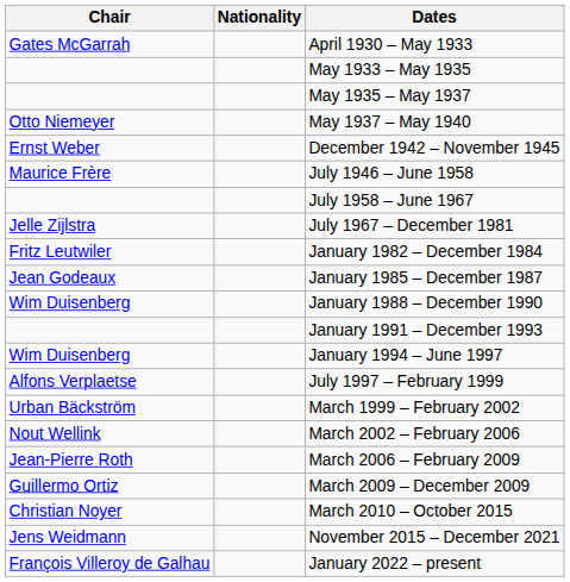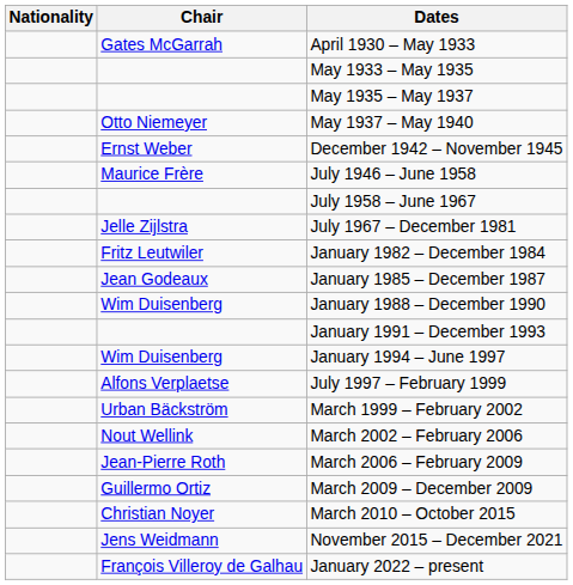 <table class="wikitable">
 <tr>
+<th>Nationality</th>
 <th>Chair</th>
-<th>Nationality</th>
 <th>Dates</th>
 </tr>
 <tr>
+<td></td>
 <td><a href='#'>Gates McGarrah</a></td>
-<td></td>
 <td>April 1930 – May 1933</td>
 </tr>
 <tr>
 <td></td>
 <td></td>
 <td>May 1933 – May 1935</td>
 </tr>
 <tr>
 <td></td>
 <td></td>
 <td>May 1935 – May 1937</td>
 </tr>
 <tr>
+<td></td>
 <td><a href='#'>Otto Niemeyer</a></td>
-<td></td>
 <td>May 1937 – May 1940</td>
 </tr>
 <tr>
+<td></td>
 <td><a href='#'>Ernst Weber</a></td>
-<td></td>
 <td>December 1942 – November 1945</td>
 </tr>
 <tr>
+<td></td>
 <td><a href='#'>Maurice Frère</a></td>
-<td></td>
 <td>July 1946 – June 1958</td>
 </tr>
 <tr>
 <td></td>
 <td></td>
 <td>July 1958 – June 1967</td>
 </tr>
 <tr>
+<td></td>
 <td><a href='#'>Jelle Zijlstra</a></td>
-<td></td>
 <td>July 1967 – December 1981</td>
 </tr>
 <tr>
+<td></td>
 <td><a href='#'>Fritz Leutwiler</a></td>
-<td></td>
 <td>January 1982 – December 1984</td>
 </tr>
 <tr>
+<td></td>
 <td><a href='#'>Jean Godeaux</a></td>
-<td></td>
 <td>January 1985 – December 1987</td>
 </tr>
 <tr>
+<td></td>
 <td><a href='#'>Wim Duisenberg</a></td>
-<td></td>
 <td>January 1988 – December 1990</td>
 </tr>
 <tr>
 <td></td>
 <td></td>
 <td>January 1991 – December 1993</td>
 </tr>
 <tr>
+<td></td>
 <td><a href='#'>Wim Duisenberg</a></td>
-<td></td>
 <td>January 1994 – June 1997</td>
 </tr>
 <tr>
+<td></td>
 <td><a href='#'>Alfons Verplaetse</a></td>
-<td></td>
 <td>July 1997 – February 1999</td>
 </tr>
 <tr>
+<td></td>
 <td><a href='#'>Urban Bäckström</a></td>
-<td></td>
 <td>March 1999 – February 2002</td>
 </tr>
 <tr>
+<td></td>
 <td><a href='#'>Nout Wellink</a></td>
-<td></td>
 <td>March 2002 – February 2006</td>
 </tr>
 <tr>
+<td></td>
 <td><a href='#'>Jean-Pierre Roth</a></td>
-<td></td>
 <td>March 2006 – February 2009</td>
 </tr>
 <tr>
+<td></td>
 <td><a href='#'>Guillermo Ortiz</a></td>
-<td></td>
 <td>March 2009 – December 2009</td>
 </tr>
 <tr>
+<td></td>
 <td><a href='#'>Christian Noyer</a></td>
-<td></td>
 <td>March 2010 – October 2015</td>
 </tr>
 <tr>
+<td></td>
 <td><a href='#'>Jens Weidmann</a></td>
-<td></td>
 <td>November 2015 – December 2021</td>
 </tr>
 <tr>
+<td></td>
 <td><a href='#'>François Villeroy de Galhau</a></td>
-<td></td>
 <td>January 2022 – present</td>
 </tr>
 </table>
